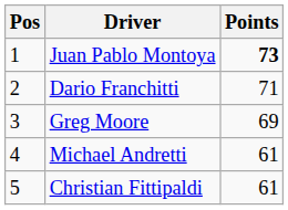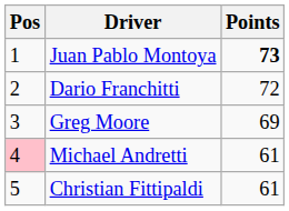 <table class="wikitable" style="font-size: 95%;">
 <tr>
 <th>Pos</th>
 <th>Driver</th>
 <th>Points</th>
 </tr>
 <tr>
 <td>1</td>
 <td> <a href='#'>Juan Pablo Montoya</a></td>
 <td align="right"><strong>73</strong></td>
 </tr>
 <tr>
 <td>2</td>
 <td> <a href='#'>Dario Franchitti</a></td>
-<td align="right">71</td>
+<td align="right">72</td>
 </tr>
 <tr>
 <td>3</td>
 <td> <a href='#'>Greg Moore</a></td>
 <td align="right">69</td>
 </tr>
 <tr>
-<td>4</td>
+<td style="background: pink;">4</td>
 <td> <a href='#'>Michael Andretti</a></td>
 <td align="right">61</td>
 </tr>
 <tr>
 <td>5</td>
 <td> <a href='#'>Christian Fittipaldi</a></td>
 <td align="right">61</td>
 </tr>
 </table>
